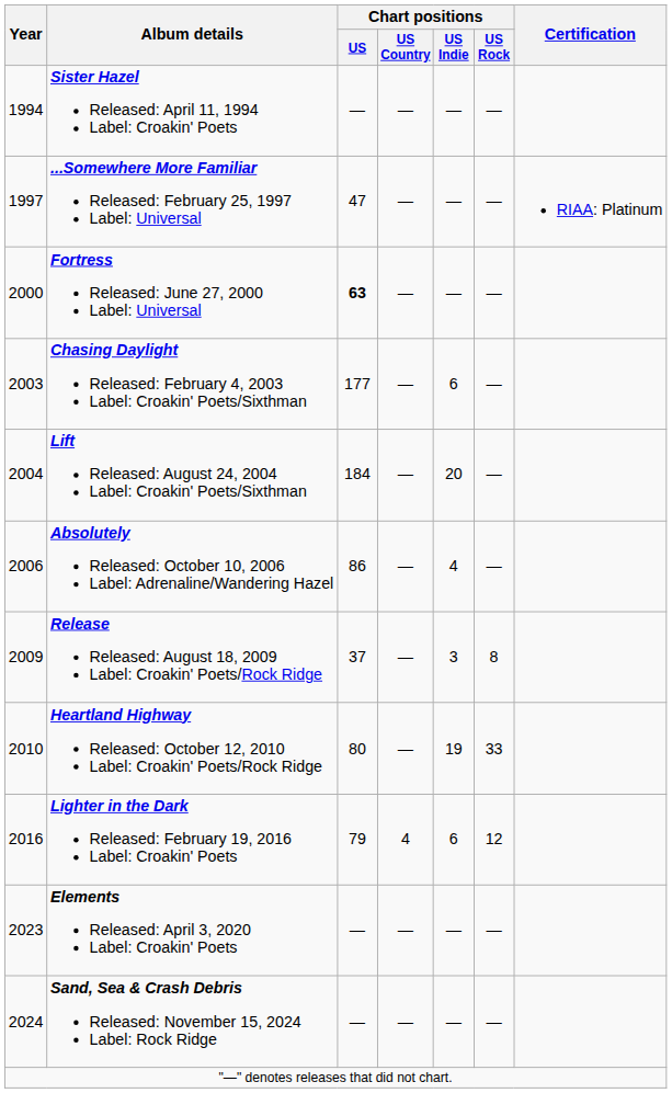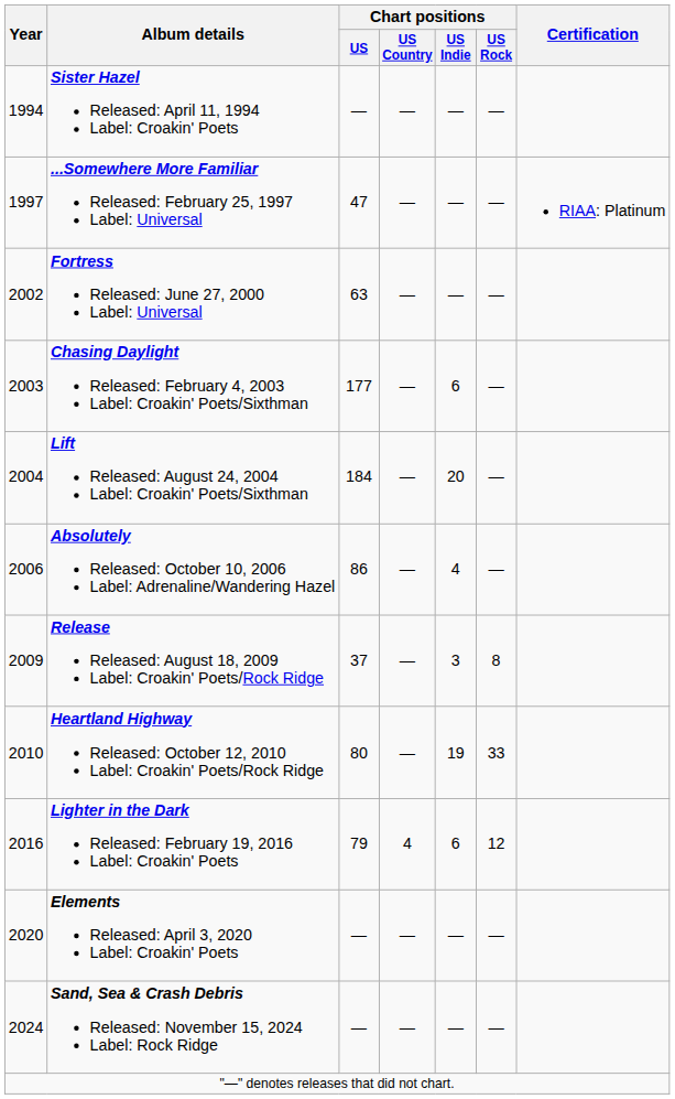 <table class="wikitable" style="text-align:center">
 <tr>
 <th rowspan="2">Year</th>
 <th rowspan="2">Album details</th>
 <th colspan="4">Chart positions</th>
 <th rowspan="2"><a href='#'>Certification</a></th>
 </tr>
 <tr style="font-size:smaller">
 <th width="35"><a href='#'>US</a><br></th>
 <th width="35"><a href='#'>US Country</a><br></th>
 <th width="35"><a href='#'>US Indie</a><br></th>
 <th width="35"><a href='#'>US Rock</a><br></th>
 </tr>
 <tr>
 <td>1994</td>
 <td align="left"><strong><em><a href='#'>Sister Hazel</a></em></strong><br><ul><li>Released: April 11, 1994</li><li>Label: Croakin' Poets</li></ul></td>
 <td>—</td>
 <td>—</td>
 <td>—</td>
 <td>—</td>
 <td></td>
 </tr>
 <tr>
 <td>1997</td>
 <td align="left"><strong><em><a href='#'>...Somewhere More Familiar</a></em></strong><br><ul><li>Released: February 25, 1997</li><li>Label: <a href='#'>Universal</a></li></ul></td>
 <td>47</td>
 <td>—</td>
 <td>—</td>
 <td>—</td>
 <td><br><ul><li><a href='#'>RIAA</a>: Platinum</li></ul></td>
 </tr>
 <tr>
-<td>2000</td>
+<td>2002</td>
 <td align="left"><strong><em><a href='#'>Fortress</a></em></strong><br><ul><li>Released: June 27, 2000</li><li>Label: <a href='#'>Universal</a></li></ul></td>
-<td><strong>63</strong></td>
+<td>63</td>
 <td>—</td>
 <td>—</td>
 <td>—</td>
 <td></td>
 </tr>
 <tr>
 <td>2003</td>
 <td align="left"><strong><em><a href='#'>Chasing Daylight</a></em></strong><br><ul><li>Released: February 4, 2003</li><li>Label: Croakin' Poets/Sixthman</li></ul></td>
 <td>177</td>
 <td>—</td>
 <td>6</td>
 <td>—</td>
 <td></td>
 </tr>
 <tr>
 <td>2004</td>
 <td align="left"><strong><em><a href='#'>Lift</a></em></strong><br><ul><li>Released: August 24, 2004</li><li>Label: Croakin' Poets/Sixthman</li></ul></td>
 <td>184</td>
 <td>—</td>
 <td>20</td>
 <td>—</td>
 <td></td>
 </tr>
 <tr>
 <td>2006</td>
 <td align="left"><strong><em><a href='#'>Absolutely</a></em></strong><br><ul><li>Released: October 10, 2006</li><li>Label: Adrenaline/Wandering Hazel</li></ul></td>
 <td>86</td>
 <td>—</td>
 <td>4</td>
 <td>—</td>
 <td></td>
 </tr>
 <tr>
 <td>2009</td>
 <td align="left"><strong><em><a href='#'>Release</a></em></strong><br><ul><li>Released: August 18, 2009</li><li>Label: Croakin' Poets/<a href='#'>Rock Ridge</a></li></ul></td>
 <td>37</td>
 <td>—</td>
 <td>3</td>
 <td>8</td>
 <td></td>
 </tr>
 <tr>
 <td>2010</td>
 <td align="left"><strong><em><a href='#'>Heartland Highway</a></em></strong><br><ul><li>Released: October 12, 2010</li><li>Label: Croakin' Poets/Rock Ridge</li></ul></td>
 <td>80</td>
 <td>—</td>
 <td>19</td>
 <td>33</td>
 <td></td>
 </tr>
 <tr>
 <td>2016</td>
 <td align="left"><strong><em><a href='#'>Lighter in the Dark</a></em></strong><br><ul><li>Released: February 19, 2016</li><li>Label: Croakin' Poets</li></ul></td>
 <td>79</td>
 <td>4</td>
 <td>6</td>
 <td>12</td>
 <td></td>
 </tr>
 <tr>
-<td>2023</td>
+<td>2020</td>
 <td align="left"><strong><em>Elements</em></strong><br><ul><li>Released: April 3, 2020</li><li>Label: Croakin' Poets</li></ul></td>
 <td>—</td>
 <td>—</td>
 <td>—</td>
 <td>—</td>
 <td></td>
 </tr>
 <tr>
 <td>2024</td>
 <td align="left"><strong><em>Sand, Sea & Crash Debris</em></strong><br><ul><li>Released: November 15, 2024</li><li>Label: Rock Ridge</li></ul></td>
 <td>—</td>
 <td>—</td>
 <td>—</td>
 <td>—</td>
 <td></td>
 </tr>
 <tr>
 <td colspan="8" style="font-size:85%">"—" denotes releases that did not chart.</td>
 </tr>
 </table>
